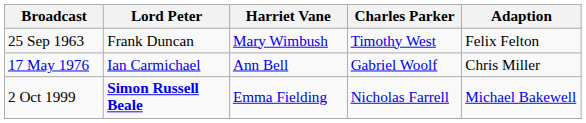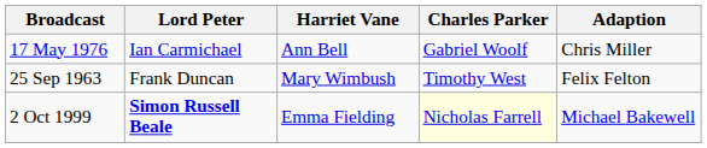 <table class="wikitable">
 <tr>
 <th style="width:10em">Broadcast</th>
 <th style="width:15em">Lord Peter</th>
 <th style="width:15em">Harriet Vane</th>
 <th style="width:15em">Charles Parker</th>
 <th style="width:15em">Adaption</th>
 </tr>
 <tr>
+<td><a href='#'>17 May 1976</a></td>
+<td><a href='#'>Ian Carmichael</a></td>
+<td><a href='#'>Ann Bell</a></td>
+<td><a href='#'>Gabriel Woolf</a></td>
+<td>Chris Miller</td>
+</tr>
+<tr>
 <td>25 Sep 1963</td>
 <td>Frank Duncan</td>
 <td><a href='#'>Mary Wimbush</a></td>
 <td><a href='#'>Timothy West</a></td>
 <td>Felix Felton</td>
 </tr>
 <tr>
-<td><a href='#'>17 May 1976</a></td>
-<td><a href='#'>Ian Carmichael</a></td>
-<td><a href='#'>Ann Bell</a></td>
-<td><a href='#'>Gabriel Woolf</a></td>
-<td>Chris Miller</td>
-</tr>
-<tr>
 <td>2 Oct 1999</td>
 <td><strong><a href='#'>Simon Russell Beale</a></strong></td>
 <td><a href='#'>Emma Fielding</a></td>
-<td><a href='#'>Nicholas Farrell</a></td>
+<td style="background: lightyellow;"><a href='#'>Nicholas Farrell</a></td>
 <td><a href='#'>Michael Bakewell</a></td>
 </tr>
 <tr>
 </tr>
 </table>
